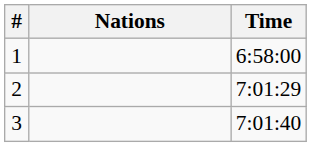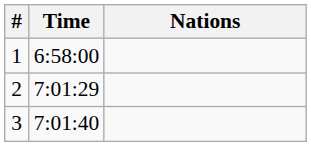 <table class="wikitable" style="text-align:center;">
 <tr>
 <th width=8%>#</th>
+<th width=25%>Time</th>
 <th width=67%>Nations</th>
-<th width=25%>Time</th>
 </tr>
 <tr>
 <td>1</td>
+<td>6:58:00</td>
 <td align="left"></td>
-<td>6:58:00</td>
 </tr>
 <tr>
 <td>2</td>
+<td>7:01:29</td>
 <td align="left"></td>
-<td>7:01:29</td>
 </tr>
 <tr>
 <td>3</td>
+<td>7:01:40</td>
 <td align="left"></td>
-<td>7:01:40</td>
 </tr>
 </table>
